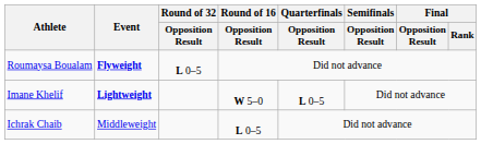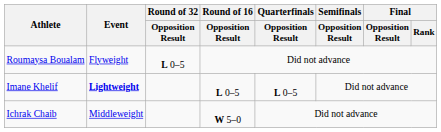 <table class="wikitable" style="font-size:90%">
 <tr>
 <th rowspan="2">Athlete</th>
 <th rowspan="2">Event</th>
 <th>Round of 32</th>
 <th>Round of 16</th>
 <th>Quarterfinals</th>
 <th>Semifinals</th>
 <th colspan=2>Final</th>
 </tr>
 <tr style="font-size:95%">
 <th>Opposition<br>Result</th>
 <th>Opposition<br>Result</th>
 <th>Opposition<br>Result</th>
 <th>Opposition<br>Result</th>
 <th>Opposition<br>Result</th>
 <th>Rank</th>
 </tr>
 <tr align=center>
 <td align=left><a href='#'>Roumaysa Boualam</a></td>
-<td align=left><strong><a href='#'>Flyweight</a></strong></td>
+<td align=left><a href='#'>Flyweight</a></td>
 <td><br><strong>L</strong> 0–5</td>
 <td colspan="5">Did not advance</td>
 </tr>
 <tr align=center>
 <td align=left><a href='#'>Imane Khelif</a></td>
 <td align=left><strong><a href='#'>Lightweight</a></strong></td>
 <td></td>
-<td><br><strong>W</strong> 5–0</td>
+<td><br><strong>L</strong> 0–5</td>
 <td><br><strong>L</strong> 0–5</td>
 <td colspan="3">Did not advance</td>
 </tr>
 <tr align=center>
 <td align=left><a href='#'>Ichrak Chaib</a></td>
 <td align=left><a href='#'>Middleweight</a></td>
 <td></td>
-<td><br><strong>L</strong> 0–5</td>
+<td><br><strong>W</strong> 5–0</td>
 <td colspan="4">Did not advance</td>
 </tr>
 </table>
